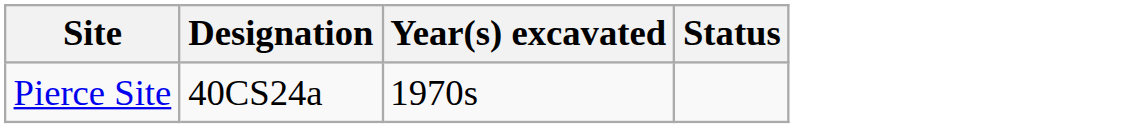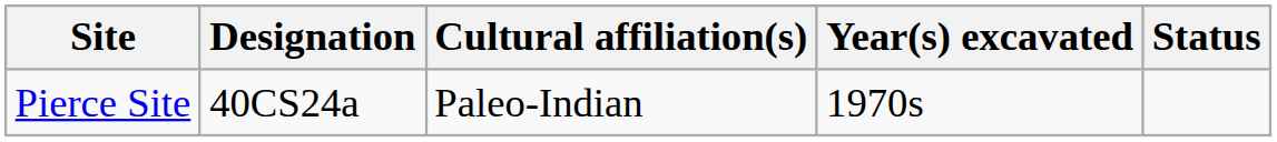 <table class="wikitable">
 <tr>
 <th>Site</th>
 <th>Designation</th>
+<th>Cultural affiliation(s)</th>
 <th>Year(s) excavated</th>
 <th>Status</th>
 </tr>
 <tr>
 <td><a href='#'>Pierce Site</a></td>
 <td>40CS24a</td>
+<td>Paleo-Indian</td>
 <td>1970s</td>
 <td></td>
 </tr>
 </table>
